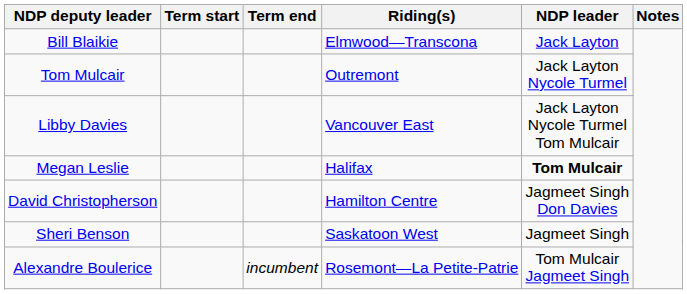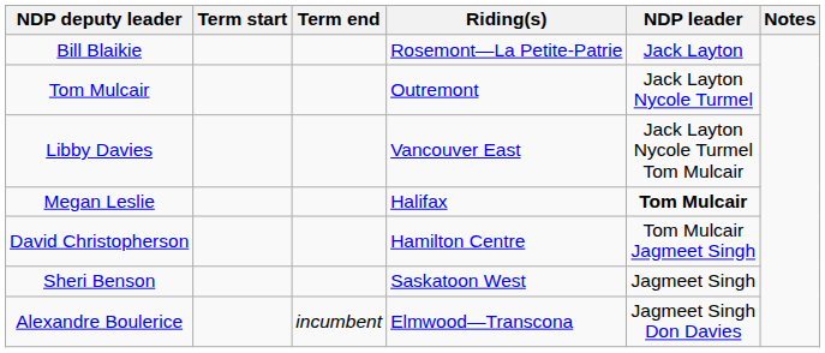 <table class="wikitable" style="text-align:center">
 <tr>
 <th>NDP deputy leader</th>
 <th>Term start</th>
 <th>Term end</th>
 <th>Riding(s)</th>
 <th>NDP leader</th>
 <th>Notes</th>
 </tr>
 <tr>
 <td><a href='#'>Bill Blaikie</a></td>
 <td></td>
 <td></td>
-<td style="text-align:left"><a href='#'>Elmwood—Transcona</a></td>
+<td style="text-align:left"><a href='#'>Rosemont—La Petite-Patrie</a></td>
 <td><a href='#'>Jack Layton</a></td>
 </tr>
 <tr>
 <td><a href='#'>Tom Mulcair</a></td>
 <td></td>
 <td></td>
 <td style="text-align:left"><a href='#'>Outremont</a></td>
 <td>Jack Layton<br><a href='#'>Nycole Turmel</a></td>
 </tr>
 <tr>
 <td><a href='#'>Libby Davies</a></td>
 <td></td>
 <td></td>
 <td style="text-align:left"><a href='#'>Vancouver East</a></td>
 <td>Jack Layton<br>Nycole Turmel<br>Tom Mulcair</td>
 </tr>
 <tr>
 <td><a href='#'>Megan Leslie</a></td>
 <td></td>
 <td></td>
 <td style="text-align:left"><a href='#'>Halifax</a></td>
 <td><strong>Tom Mulcair</strong></td>
 </tr>
 <tr>
 <td><a href='#'>David Christopherson</a></td>
 <td></td>
 <td></td>
 <td style="text-align:left"><a href='#'>Hamilton Centre</a></td>
-<td>Jagmeet Singh<br><a href='#'>Don Davies</a></td>
+<td>Tom Mulcair<br><a href='#'>Jagmeet Singh</a></td>
 </tr>
 <tr>
 <td><a href='#'>Sheri Benson</a></td>
 <td></td>
 <td></td>
 <td style="text-align:left"><a href='#'>Saskatoon West</a></td>
 <td>Jagmeet Singh</td>
 </tr>
 <tr>
 <td><a href='#'>Alexandre Boulerice</a></td>
 <td></td>
 <td><em>incumbent</em></td>
-<td style="text-align:left"><a href='#'>Rosemont—La Petite-Patrie</a></td>
-<td>Tom Mulcair<br><a href='#'>Jagmeet Singh</a></td>
+<td style="text-align:left"><a href='#'>Elmwood—Transcona</a></td>
+<td>Jagmeet Singh<br><a href='#'>Don Davies</a></td>
 </tr>
 </table>
